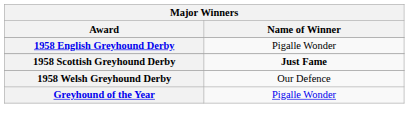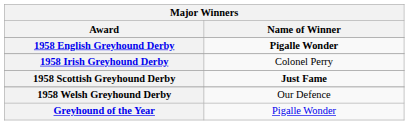 <table class="wikitable">
 <tr>
 <th colspan="2">Major Winners</th>
 </tr>
 <tr>
 <th width=300>Award</th>
 <th width=300>Name of Winner</th>
 </tr>
 <tr>
 </tr>
 <tr align=center>
 <th><a href='#'>1958 English Greyhound Derby</a></th>
-<td>Pigalle Wonder </td>
+<td><strong>Pigalle Wonder </strong></td>
 </tr>
 <tr>
+</tr>
+<tr align=center>
+<th><a href='#'>1958 Irish Greyhound Derby</a></th>
+<td>Colonel Perry </td>
 </tr>
 <tr>
 </tr>
 <tr align=center>
 <th>1958 Scottish Greyhound Derby</th>
 <td><strong>Just Fame </strong></td>
 </tr>
 <tr>
 </tr>
 <tr align=center>
 <th>1958 Welsh Greyhound Derby</th>
 <td>Our Defence </td>
 </tr>
 <tr align=center>
 <th><a href='#'>Greyhound of the Year</a></th>
 <td><a href='#'>Pigalle Wonder</a></td>
 </tr>
 </table>
